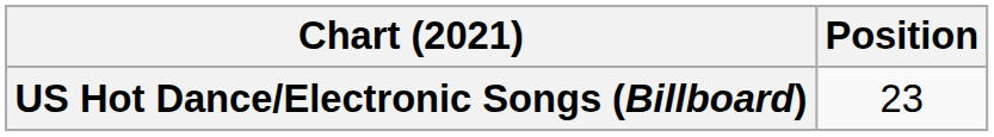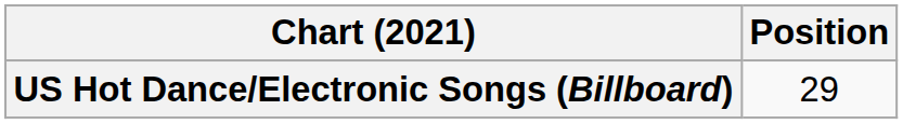 <table class="wikitable plainrowheaders">
 <tr>
 <th>Chart (2021)</th>
 <th>Position</th>
 </tr>
 <tr>
 <th scope="row">US Hot Dance/Electronic Songs (<em>Billboard</em>)</th>
-<td align="center">23</td>
+<td align="center">29</td>
 </tr>
 </table>
